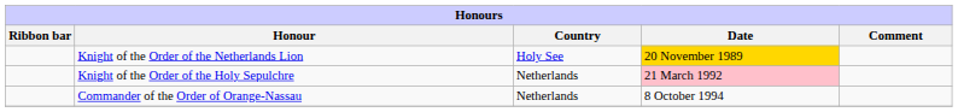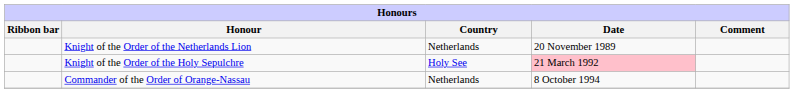 <table class="wikitable" style="width:60%;">
 <tr style="background:#ccf; text-align:center;">
 <td colspan=5><strong>Honours</strong></td>
 </tr>
 <tr>
 <th style="width:80px;">Ribbon bar</th>
 <th>Honour</th>
 <th>Country</th>
 <th>Date</th>
 <th>Comment</th>
 </tr>
 <tr>
 <td></td>
 <td><a href='#'>Knight</a> of the <a href='#'>Order of the Netherlands Lion</a></td>
-<td><a href='#'>Holy See</a></td>
-<td style="background: gold;">20 November 1989</td>
+<td>Netherlands</td>
+<td>20 November 1989</td>
 <td></td>
 </tr>
 <tr>
 <td></td>
 <td><a href='#'>Knight</a> of the <a href='#'>Order of the Holy Sepulchre</a></td>
-<td>Netherlands</td>
+<td><a href='#'>Holy See</a></td>
 <td style="background: pink;">21 March 1992</td>
 <td></td>
 </tr>
 <tr>
 <td></td>
 <td><a href='#'>Commander</a> of the <a href='#'>Order of Orange-Nassau</a></td>
 <td>Netherlands</td>
 <td>8 October 1994</td>
 <td></td>
 </tr>
 <tr>
 </tr>
 </table>
